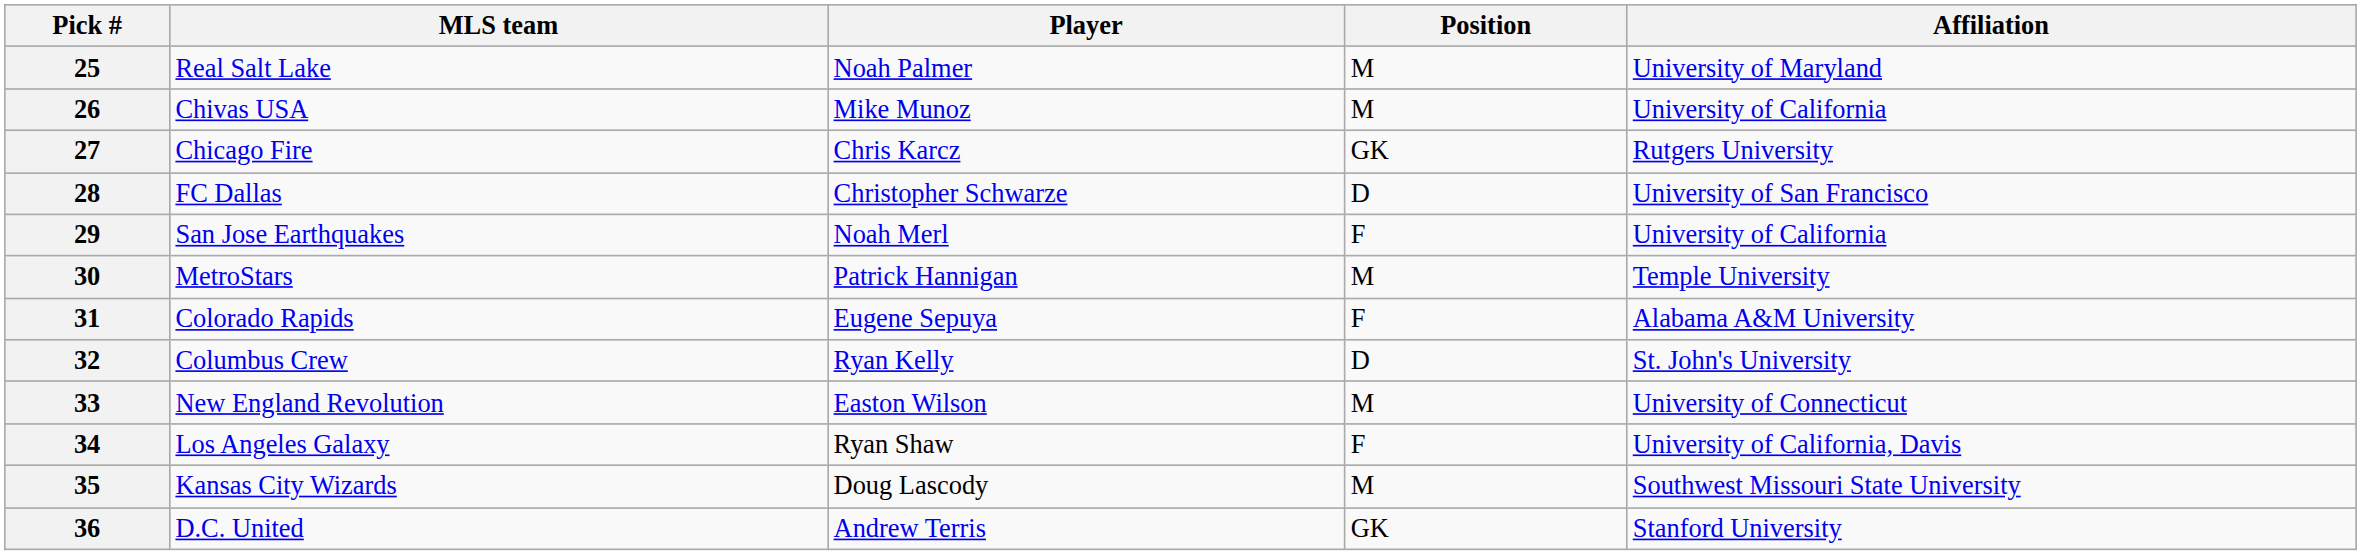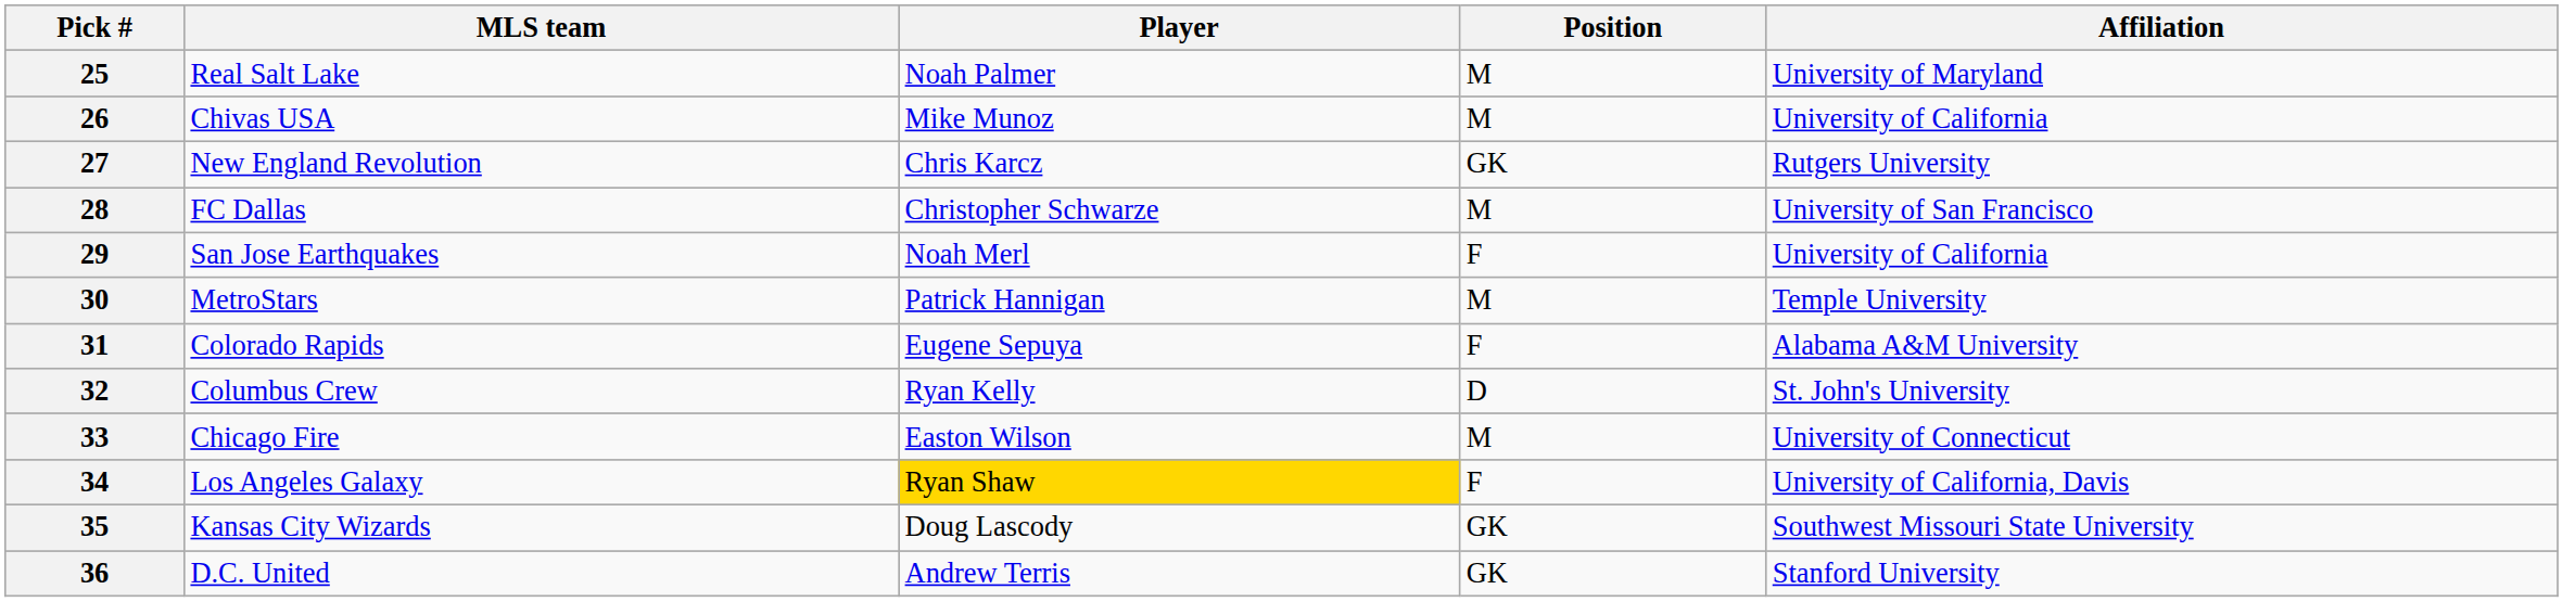 <table class="wikitable sortable" style="width:90%">
 <tr>
 <th width=7%>Pick #</th>
 <th width=28%>MLS team</th>
 <th width=22%>Player</th>
 <th width=12%>Position</th>
 <th>Affiliation</th>
 </tr>
 <tr>
 <th>25</th>
 <td><a href='#'>Real Salt Lake</a></td>
 <td><a href='#'>Noah Palmer</a></td>
 <td>M</td>
 <td><a href='#'>University of Maryland</a></td>
 </tr>
 <tr>
 <th>26</th>
 <td><a href='#'>Chivas USA</a></td>
 <td><a href='#'>Mike Munoz</a></td>
 <td>M</td>
 <td><a href='#'>University of California</a></td>
 </tr>
 <tr>
 <th>27</th>
-<td><a href='#'>Chicago Fire</a></td>
+<td><a href='#'>New England Revolution</a></td>
 <td><a href='#'>Chris Karcz</a></td>
 <td>GK</td>
 <td><a href='#'>Rutgers University</a></td>
 </tr>
 <tr>
 <th>28</th>
 <td><a href='#'>FC Dallas</a></td>
 <td><a href='#'>Christopher Schwarze</a></td>
-<td>D</td>
+<td>M</td>
 <td><a href='#'>University of San Francisco</a></td>
 </tr>
 <tr>
 <th>29</th>
 <td><a href='#'>San Jose Earthquakes</a></td>
 <td><a href='#'>Noah Merl</a></td>
 <td>F</td>
 <td><a href='#'>University of California</a></td>
 </tr>
 <tr>
 <th>30</th>
 <td><a href='#'>MetroStars</a></td>
 <td><a href='#'>Patrick Hannigan</a></td>
 <td>M</td>
 <td><a href='#'>Temple University</a></td>
 </tr>
 <tr>
 <th>31</th>
 <td><a href='#'>Colorado Rapids</a></td>
 <td><a href='#'>Eugene Sepuya</a></td>
 <td>F</td>
 <td><a href='#'>Alabama A&M University</a></td>
 </tr>
 <tr>
 <th>32</th>
 <td><a href='#'>Columbus Crew</a></td>
 <td><a href='#'>Ryan Kelly</a></td>
 <td>D</td>
 <td><a href='#'>St. John's University</a></td>
 </tr>
 <tr>
 <th>33</th>
-<td><a href='#'>New England Revolution</a></td>
+<td><a href='#'>Chicago Fire</a></td>
 <td><a href='#'>Easton Wilson</a></td>
 <td>M</td>
 <td><a href='#'>University of Connecticut</a></td>
 </tr>
 <tr>
 <th>34</th>
 <td><a href='#'>Los Angeles Galaxy</a></td>
-<td>Ryan Shaw</td>
+<td style="background: gold;">Ryan Shaw</td>
 <td>F</td>
 <td><a href='#'>University of California, Davis</a></td>
 </tr>
 <tr>
 <th>35</th>
 <td><a href='#'>Kansas City Wizards</a></td>
 <td>Doug Lascody</td>
-<td>M</td>
+<td>GK</td>
 <td><a href='#'>Southwest Missouri State University</a></td>
 </tr>
 <tr>
 <th>36</th>
 <td><a href='#'>D.C. United</a></td>
 <td><a href='#'>Andrew Terris</a></td>
 <td>GK</td>
 <td><a href='#'>Stanford University</a></td>
 </tr>
 </table>
